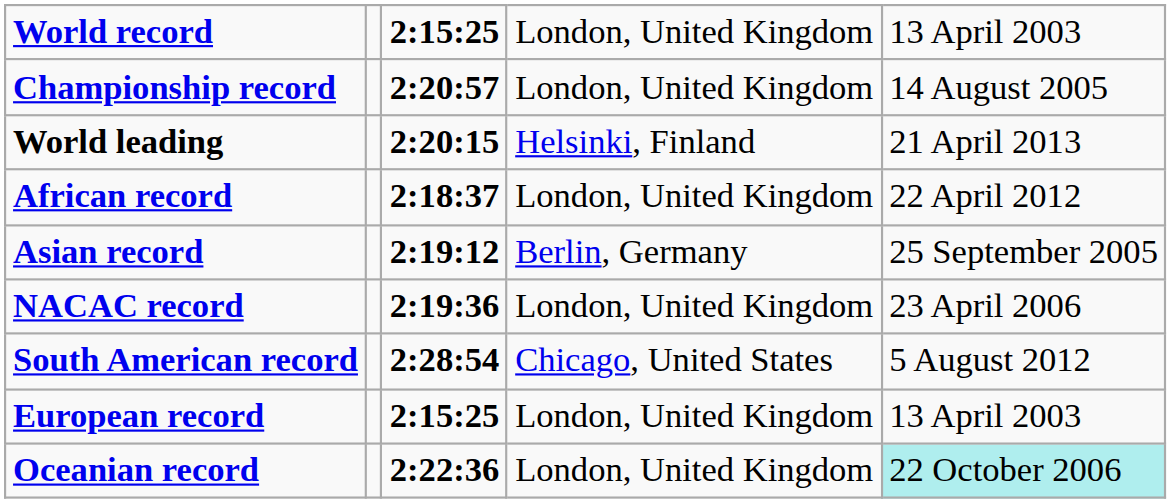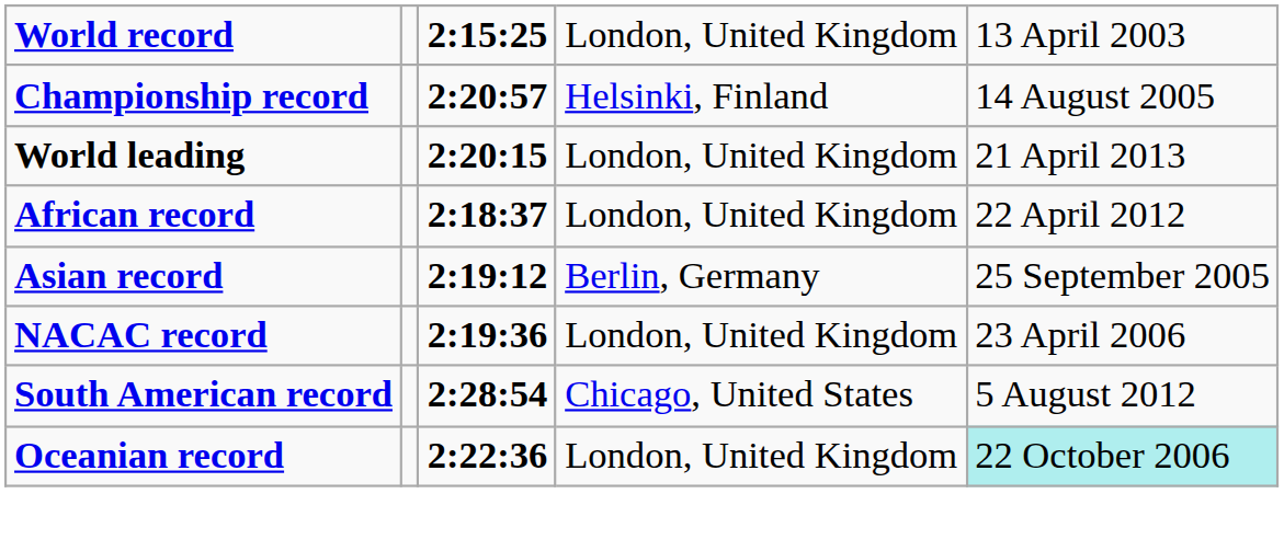 <table class="wikitable">
 <tr>
 <td><strong><a href='#'>World record</a></strong></td>
 <td></td>
 <td><strong>2:15:25</strong></td>
 <td>London, United Kingdom</td>
 <td>13 April 2003</td>
 </tr>
 <tr>
 <td><strong><a href='#'>Championship record</a></strong></td>
 <td></td>
 <td><strong>2:20:57</strong></td>
-<td>London, United Kingdom</td>
+<td><a href='#'>Helsinki</a>, Finland</td>
 <td>14 August 2005</td>
 </tr>
 <tr>
 <td><strong>World leading</strong></td>
 <td></td>
 <td><strong>2:20:15</strong></td>
-<td><a href='#'>Helsinki</a>, Finland</td>
+<td>London, United Kingdom</td>
 <td>21 April 2013</td>
 </tr>
 <tr>
 <td><strong><a href='#'>African record</a></strong></td>
 <td></td>
 <td><strong>2:18:37</strong></td>
 <td>London, United Kingdom</td>
 <td>22 April 2012</td>
 </tr>
 <tr>
 <td><strong><a href='#'>Asian record</a></strong></td>
 <td></td>
 <td><strong>2:19:12</strong></td>
 <td><a href='#'>Berlin</a>, Germany</td>
 <td>25 September 2005</td>
 </tr>
 <tr>
 <td><strong><a href='#'>NACAC record</a></strong></td>
 <td></td>
 <td><strong>2:19:36</strong></td>
 <td>London, United Kingdom</td>
 <td>23 April 2006</td>
 </tr>
 <tr>
 <td><strong><a href='#'>South American record</a></strong></td>
 <td></td>
 <td><strong>2:28:54</strong></td>
 <td><a href='#'>Chicago</a>, United States</td>
 <td>5 August 2012</td>
 </tr>
 <tr>
-<td><strong><a href='#'>European record</a></strong></td>
-<td></td>
-<td><strong>2:15:25</strong></td>
-<td>London, United Kingdom</td>
-<td>13 April 2003</td>
-</tr>
-<tr>
 <td><strong><a href='#'>Oceanian record</a></strong></td>
 <td></td>
 <td><strong>2:22:36</strong></td>
 <td>London, United Kingdom</td>
 <td style="background: paleturquoise;">22 October 2006</td>
 </tr>
 </table>
